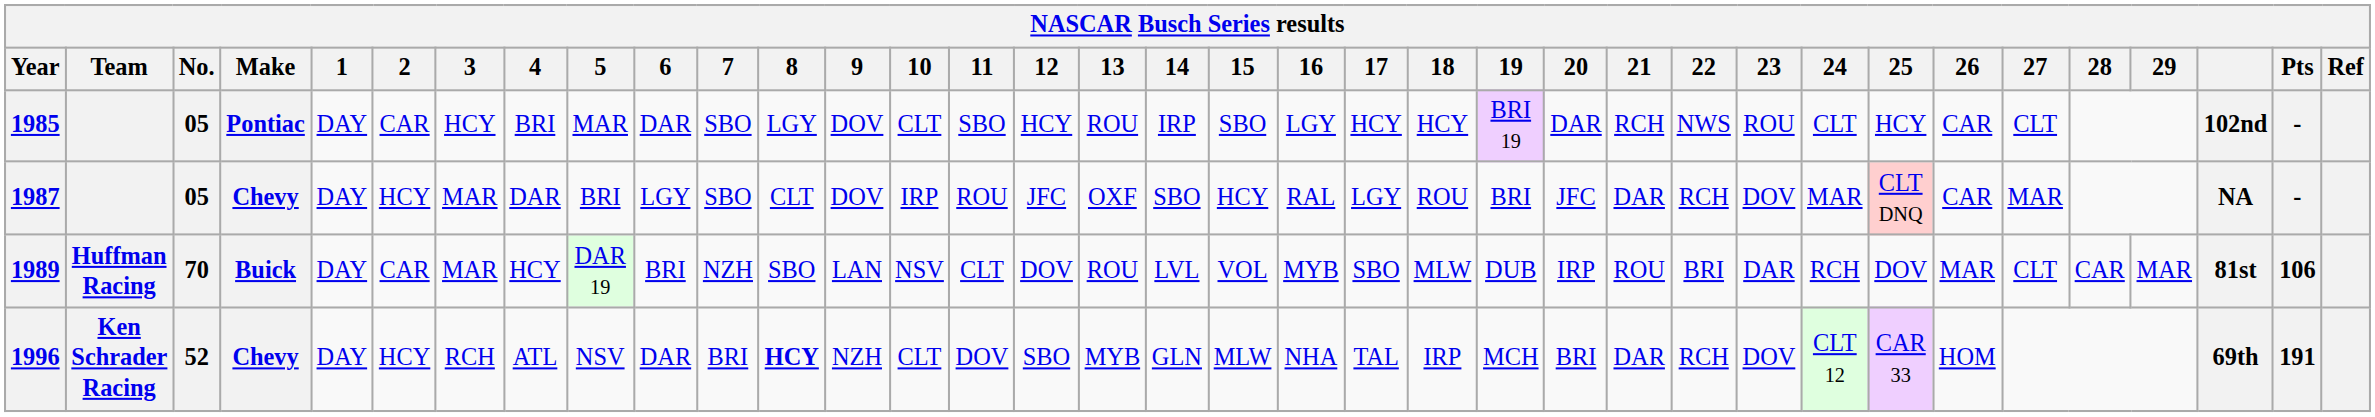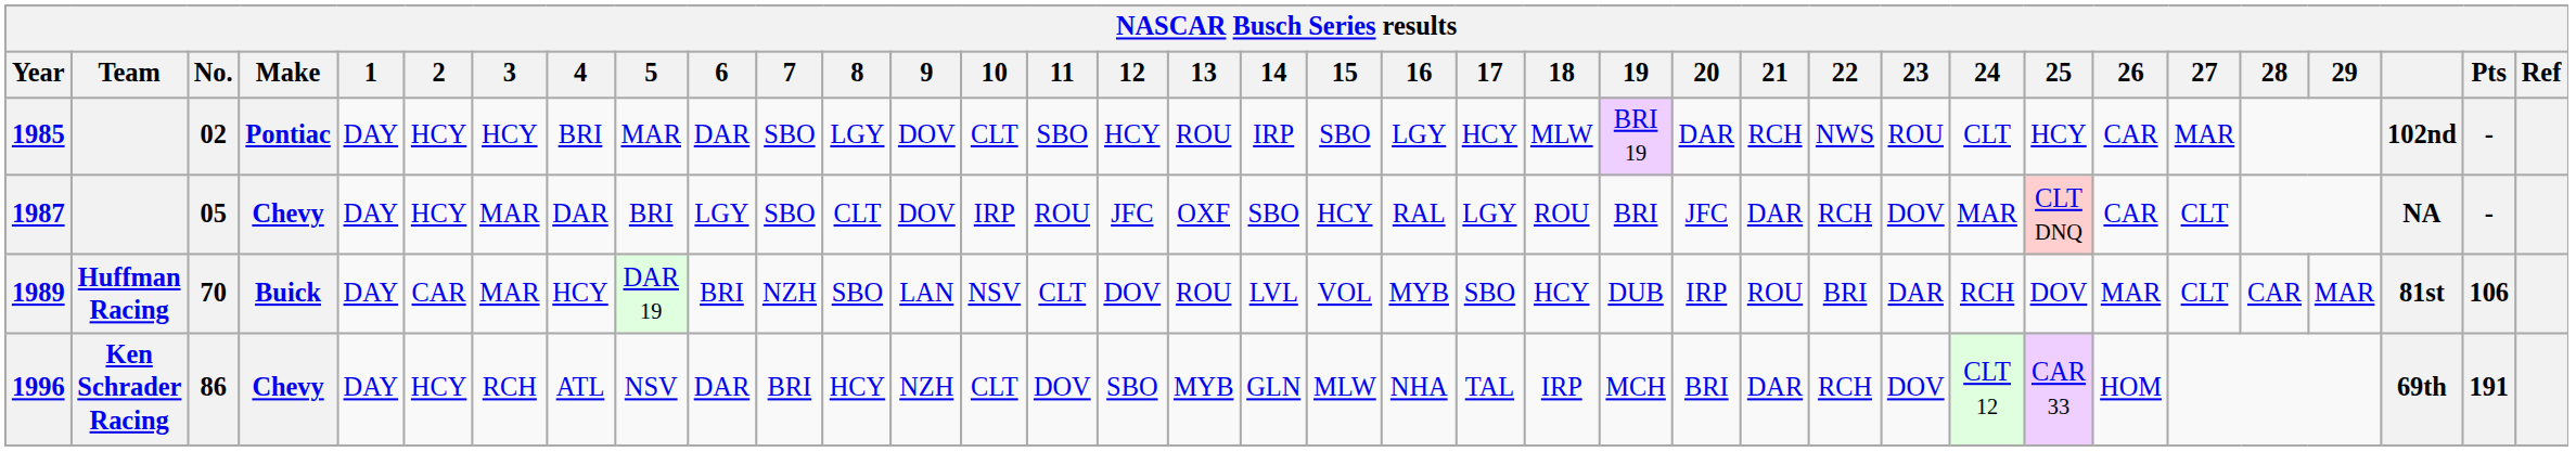 <table class="wikitable" style="text-align:center; font-size:75%">
 <tr>
 <th colspan=42><a href='#'>NASCAR</a> <a href='#'>Busch Series</a> results</th>
 </tr>
 <tr>
 <th>Year</th>
 <th>Team</th>
 <th>No.</th>
 <th>Make</th>
 <th>1</th>
 <th>2</th>
 <th>3</th>
 <th>4</th>
 <th>5</th>
 <th>6</th>
 <th>7</th>
 <th>8</th>
 <th>9</th>
 <th>10</th>
 <th>11</th>
 <th>12</th>
 <th>13</th>
 <th>14</th>
 <th>15</th>
 <th>16</th>
 <th>17</th>
 <th>18</th>
 <th>19</th>
 <th>20</th>
 <th>21</th>
 <th>22</th>
 <th>23</th>
 <th>24</th>
 <th>25</th>
 <th>26</th>
 <th>27</th>
 <th>28</th>
 <th>29</th>
 <th></th>
 <th>Pts</th>
 <th>Ref</th>
 </tr>
 <tr>
 <th><a href='#'>1985</a></th>
 <th></th>
-<th>05</th>
+<th>02</th>
 <th><a href='#'>Pontiac</a></th>
 <td><a href='#'>DAY</a></td>
-<td><a href='#'>CAR</a></td>
+<td><a href='#'>HCY</a></td>
 <td><a href='#'>HCY</a></td>
 <td><a href='#'>BRI</a></td>
 <td><a href='#'>MAR</a></td>
 <td><a href='#'>DAR</a></td>
 <td><a href='#'>SBO</a></td>
 <td><a href='#'>LGY</a></td>
 <td><a href='#'>DOV</a></td>
 <td><a href='#'>CLT</a></td>
 <td><a href='#'>SBO</a></td>
 <td><a href='#'>HCY</a></td>
 <td><a href='#'>ROU</a></td>
 <td><a href='#'>IRP</a></td>
 <td><a href='#'>SBO</a></td>
 <td><a href='#'>LGY</a></td>
 <td><a href='#'>HCY</a></td>
-<td><a href='#'>HCY</a></td>
+<td><a href='#'>MLW</a></td>
 <td style="background:#EFCFFF;"><a href='#'>BRI</a><br><small>19</small></td>
 <td><a href='#'>DAR</a></td>
 <td><a href='#'>RCH</a></td>
 <td><a href='#'>NWS</a></td>
 <td><a href='#'>ROU</a></td>
 <td><a href='#'>CLT</a></td>
 <td><a href='#'>HCY</a></td>
 <td><a href='#'>CAR</a></td>
-<td><a href='#'>CLT</a></td>
+<td><a href='#'>MAR</a></td>
 <td colspan=2></td>
 <th>102nd</th>
 <th>-</th>
 <th></th>
 </tr>
 <tr>
 <th><a href='#'>1987</a></th>
 <th></th>
 <th>05</th>
 <th><a href='#'>Chevy</a></th>
 <td><a href='#'>DAY</a></td>
 <td><a href='#'>HCY</a></td>
 <td><a href='#'>MAR</a></td>
 <td><a href='#'>DAR</a></td>
 <td><a href='#'>BRI</a></td>
 <td><a href='#'>LGY</a></td>
 <td><a href='#'>SBO</a></td>
 <td><a href='#'>CLT</a></td>
 <td><a href='#'>DOV</a></td>
 <td><a href='#'>IRP</a></td>
 <td><a href='#'>ROU</a></td>
 <td><a href='#'>JFC</a></td>
 <td><a href='#'>OXF</a></td>
 <td><a href='#'>SBO</a></td>
 <td><a href='#'>HCY</a></td>
 <td><a href='#'>RAL</a></td>
 <td><a href='#'>LGY</a></td>
 <td><a href='#'>ROU</a></td>
 <td><a href='#'>BRI</a></td>
 <td><a href='#'>JFC</a></td>
 <td><a href='#'>DAR</a></td>
 <td><a href='#'>RCH</a></td>
 <td><a href='#'>DOV</a></td>
 <td><a href='#'>MAR</a></td>
 <td style="background:#FFCFCF;"><a href='#'>CLT</a><br><small>DNQ</small></td>
 <td><a href='#'>CAR</a></td>
-<td><a href='#'>MAR</a></td>
+<td><a href='#'>CLT</a></td>
 <td colspan=2></td>
 <th>NA</th>
 <th>-</th>
 <th></th>
 </tr>
 <tr>
 <th><a href='#'>1989</a></th>
 <th><a href='#'>Huffman Racing</a></th>
 <th>70</th>
 <th><a href='#'>Buick</a></th>
 <td><a href='#'>DAY</a></td>
 <td><a href='#'>CAR</a></td>
 <td><a href='#'>MAR</a></td>
 <td><a href='#'>HCY</a></td>
 <td style="background:#DFFFDF;"><a href='#'>DAR</a><br><small>19</small></td>
 <td><a href='#'>BRI</a></td>
 <td><a href='#'>NZH</a></td>
 <td><a href='#'>SBO</a></td>
 <td><a href='#'>LAN</a></td>
 <td><a href='#'>NSV</a></td>
 <td><a href='#'>CLT</a></td>
 <td><a href='#'>DOV</a></td>
 <td><a href='#'>ROU</a></td>
 <td><a href='#'>LVL</a></td>
 <td><a href='#'>VOL</a></td>
 <td><a href='#'>MYB</a></td>
 <td><a href='#'>SBO</a></td>
-<td><a href='#'>MLW</a></td>
+<td><a href='#'>HCY</a></td>
 <td><a href='#'>DUB</a></td>
 <td><a href='#'>IRP</a></td>
 <td><a href='#'>ROU</a></td>
 <td><a href='#'>BRI</a></td>
 <td><a href='#'>DAR</a></td>
 <td><a href='#'>RCH</a></td>
 <td><a href='#'>DOV</a></td>
 <td><a href='#'>MAR</a></td>
 <td><a href='#'>CLT</a></td>
 <td><a href='#'>CAR</a></td>
 <td><a href='#'>MAR</a></td>
 <th>81st</th>
 <th>106</th>
 <th></th>
 </tr>
 <tr>
 <th><a href='#'>1996</a></th>
 <th><a href='#'>Ken Schrader Racing</a></th>
-<th>52</th>
+<th>86</th>
 <th><a href='#'>Chevy</a></th>
 <td><a href='#'>DAY</a></td>
 <td><a href='#'>HCY</a></td>
 <td><a href='#'>RCH</a></td>
 <td><a href='#'>ATL</a></td>
 <td><a href='#'>NSV</a></td>
 <td><a href='#'>DAR</a></td>
 <td><a href='#'>BRI</a></td>
-<td><strong><a href='#'>HCY</a></strong></td>
+<td><a href='#'>HCY</a></td>
 <td><a href='#'>NZH</a></td>
 <td><a href='#'>CLT</a></td>
 <td><a href='#'>DOV</a></td>
 <td><a href='#'>SBO</a></td>
 <td><a href='#'>MYB</a></td>
 <td><a href='#'>GLN</a></td>
 <td><a href='#'>MLW</a></td>
 <td><a href='#'>NHA</a></td>
 <td><a href='#'>TAL</a></td>
 <td><a href='#'>IRP</a></td>
 <td><a href='#'>MCH</a></td>
 <td><a href='#'>BRI</a></td>
 <td><a href='#'>DAR</a></td>
 <td><a href='#'>RCH</a></td>
 <td><a href='#'>DOV</a></td>
 <td style="background:#DFFFDF;"><a href='#'>CLT</a><br><small>12</small></td>
 <td style="background:#EFCFFF;"><a href='#'>CAR</a><br><small>33</small></td>
 <td><a href='#'>HOM</a></td>
 <td colspan=3></td>
 <th>69th</th>
 <th>191</th>
 <th></th>
 </tr>
 </table>
